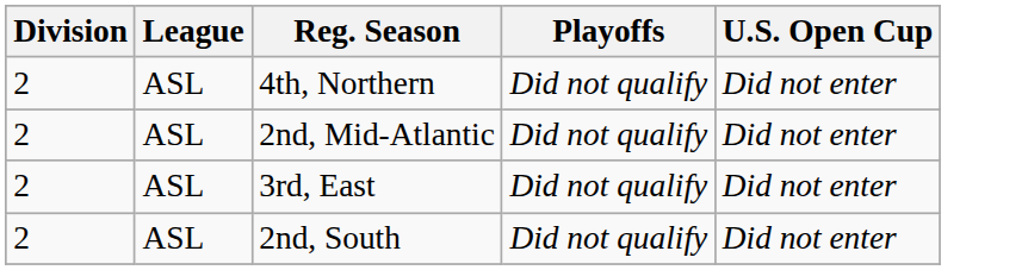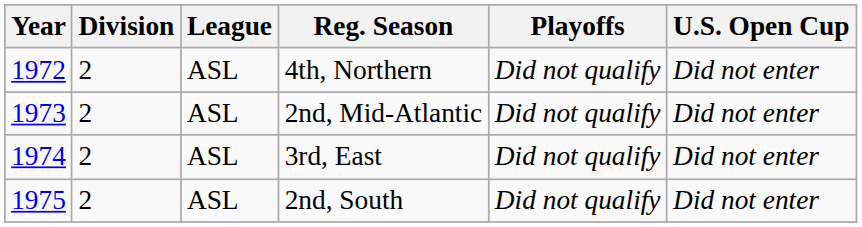 <table class="wikitable">
 <tr>
+<th>Year</th>
 <th>Division</th>
 <th>League</th>
 <th>Reg. Season</th>
 <th>Playoffs</th>
 <th>U.S. Open Cup</th>
 </tr>
 <tr>
+<td><a href='#'>1972</a></td>
 <td>2</td>
 <td>ASL</td>
 <td>4th, Northern</td>
 <td><em>Did not qualify</em></td>
 <td><em>Did not enter</em></td>
 </tr>
 <tr>
+<td><a href='#'>1973</a></td>
 <td>2</td>
 <td>ASL</td>
 <td>2nd, Mid-Atlantic</td>
 <td><em>Did not qualify</em></td>
 <td><em>Did not enter</em></td>
 </tr>
 <tr>
+<td><a href='#'>1974</a></td>
 <td>2</td>
 <td>ASL</td>
 <td>3rd, East</td>
 <td><em>Did not qualify</em></td>
 <td><em>Did not enter</em></td>
 </tr>
 <tr>
+<td><a href='#'>1975</a></td>
 <td>2</td>
 <td>ASL</td>
 <td>2nd, South</td>
 <td><em>Did not qualify</em></td>
 <td><em>Did not enter</em></td>
 </tr>
 </table>
